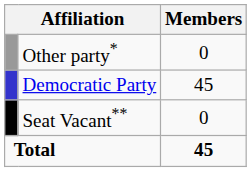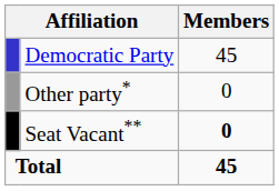 <table class=wikitable>
 <tr>
 <th colspan=2 align=center valign=bottom>Affiliation</th>
 <th valign=bottom>Members</th>
+</tr>
+<tr>
+<td bgcolor="#3333CC"> </td>
+<td><a href='#'>Democratic Party</a></td>
+<td align=center>45</td>
 </tr>
 <tr>
 <td bgcolor="#999999"> </td>
 <td>Other party<sup>*</sup></td>
 <td align=center>0</td>
 </tr>
 <tr>
-<td bgcolor="#3333CC"> </td>
-<td><a href='#'>Democratic Party</a></td>
-<td align=center>45</td>
-</tr>
-<tr>
 <td bgcolor="black"> </td>
 <td>Seat Vacant<sup>**</sup></td>
-<td align=center>0</td>
+<td align=center><strong>0</strong></td>
 </tr>
 <tr>
 <td colspan=2> <strong>Total</strong></td>
 <td align=center><strong>45</strong></td>
 </tr>
 </table>
